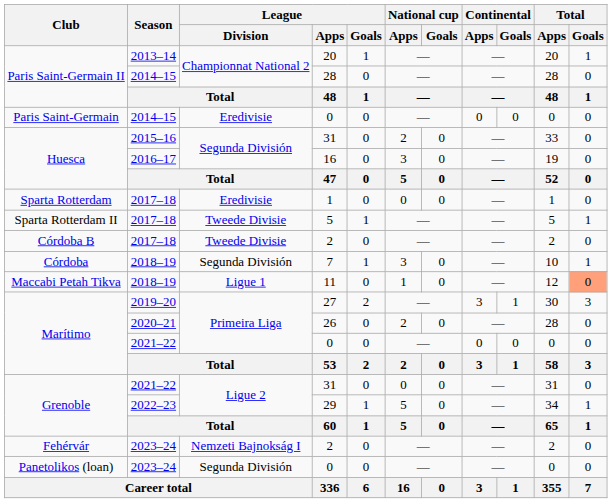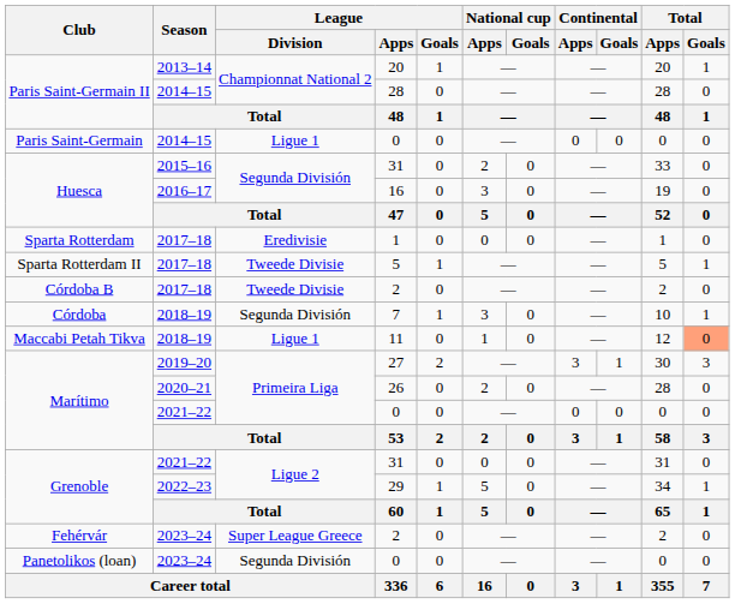 <table class="wikitable" style="text-align:center">
 <tr>
 <th rowspan="2">Club</th>
 <th rowspan="2">Season</th>
 <th colspan="3">League</th>
 <th colspan="2">National cup</th>
 <th colspan="2">Continental</th>
 <th colspan="2">Total</th>
 </tr>
 <tr>
 <th>Division</th>
 <th>Apps</th>
 <th>Goals</th>
 <th>Apps</th>
 <th>Goals</th>
 <th>Apps</th>
 <th>Goals</th>
 <th>Apps</th>
 <th>Goals</th>
 </tr>
 <tr>
 <td rowspan="3"><a href='#'>Paris Saint-Germain II</a></td>
 <td><a href='#'>2013–14</a></td>
 <td rowspan="2"><a href='#'>Championnat National 2</a></td>
 <td>20</td>
 <td>1</td>
 <td colspan="2">—</td>
 <td colspan="2">—</td>
 <td>20</td>
 <td>1</td>
 </tr>
 <tr>
 <td><a href='#'>2014–15</a></td>
 <td>28</td>
 <td>0</td>
 <td colspan="2">—</td>
 <td colspan="2">—</td>
 <td>28</td>
 <td>0</td>
 </tr>
 <tr>
 <th colspan="2">Total</th>
 <th>48</th>
 <th>1</th>
 <th colspan="2">—</th>
 <th colspan="2">—</th>
 <th>48</th>
 <th>1</th>
 </tr>
 <tr>
 <td><a href='#'>Paris Saint-Germain</a></td>
 <td><a href='#'>2014–15</a></td>
-<td><a href='#'>Eredivisie</a></td>
+<td><a href='#'>Ligue 1</a></td>
 <td>0</td>
 <td>0</td>
 <td colspan="2">—</td>
 <td>0</td>
 <td>0</td>
 <td>0</td>
 <td>0</td>
 </tr>
 <tr>
 <td rowspan="3"><a href='#'>Huesca</a></td>
 <td><a href='#'>2015–16</a></td>
 <td rowspan="2"><a href='#'>Segunda División</a></td>
 <td>31</td>
 <td>0</td>
 <td>2</td>
 <td>0</td>
 <td colspan="2">—</td>
 <td>33</td>
 <td>0</td>
 </tr>
 <tr>
 <td><a href='#'>2016–17</a></td>
 <td>16</td>
 <td>0</td>
 <td>3</td>
 <td>0</td>
 <td colspan="2">—</td>
 <td>19</td>
 <td>0</td>
 </tr>
 <tr>
 <th colspan="2">Total</th>
 <th>47</th>
 <th>0</th>
 <th>5</th>
 <th>0</th>
 <th colspan="2">—</th>
 <th>52</th>
 <th>0</th>
 </tr>
 <tr>
 <td><a href='#'>Sparta Rotterdam</a></td>
 <td><a href='#'>2017–18</a></td>
 <td><a href='#'>Eredivisie</a></td>
 <td>1</td>
 <td>0</td>
 <td>0</td>
 <td>0</td>
 <td colspan="2">—</td>
 <td>1</td>
 <td>0</td>
 </tr>
 <tr>
 <td>Sparta Rotterdam II</td>
 <td><a href='#'>2017–18</a></td>
 <td><a href='#'>Tweede Divisie</a></td>
 <td>5</td>
 <td>1</td>
 <td colspan="2">—</td>
 <td colspan="2">—</td>
 <td>5</td>
 <td>1</td>
 </tr>
 <tr>
 <td><a href='#'>Córdoba B</a></td>
 <td><a href='#'>2017–18</a></td>
 <td><a href='#'>Tweede Divisie</a></td>
 <td>2</td>
 <td>0</td>
 <td colspan="2">—</td>
 <td colspan="2">—</td>
 <td>2</td>
 <td>0</td>
 </tr>
 <tr>
 <td><a href='#'>Córdoba</a></td>
 <td><a href='#'>2018–19</a></td>
 <td>Segunda División</td>
 <td>7</td>
 <td>1</td>
 <td>3</td>
 <td>0</td>
 <td colspan="2">—</td>
 <td>10</td>
 <td>1</td>
 </tr>
 <tr>
 <td><a href='#'>Maccabi Petah Tikva</a></td>
 <td><a href='#'>2018–19</a></td>
 <td><a href='#'>Ligue 1</a></td>
 <td>11</td>
 <td>0</td>
 <td>1</td>
 <td>0</td>
 <td colspan="2">—</td>
 <td>12</td>
 <td style="background: lightsalmon;">0</td>
 </tr>
 <tr>
 <td rowspan="4"><a href='#'>Marítimo</a></td>
 <td><a href='#'>2019–20</a></td>
 <td rowspan="3"><a href='#'>Primeira Liga</a></td>
 <td>27</td>
 <td>2</td>
 <td colspan="2">—</td>
 <td>3</td>
 <td>1</td>
 <td>30</td>
 <td>3</td>
 </tr>
 <tr>
 <td><a href='#'>2020–21</a></td>
 <td>26</td>
 <td>0</td>
 <td>2</td>
 <td>0</td>
 <td colspan="2">—</td>
 <td>28</td>
 <td>0</td>
 </tr>
 <tr>
 <td><a href='#'>2021–22</a></td>
 <td>0</td>
 <td>0</td>
 <td colspan="2">—</td>
 <td>0</td>
 <td>0</td>
 <td>0</td>
 <td>0</td>
 </tr>
 <tr>
 <th colspan="2">Total</th>
 <th>53</th>
 <th>2</th>
 <th>2</th>
 <th>0</th>
 <th>3</th>
 <th>1</th>
 <th>58</th>
 <th>3</th>
 </tr>
 <tr>
 <td rowspan="3"><a href='#'>Grenoble</a></td>
 <td><a href='#'>2021–22</a></td>
 <td rowspan="2"><a href='#'>Ligue 2</a></td>
 <td>31</td>
 <td>0</td>
 <td>0</td>
 <td>0</td>
 <td colspan="2">—</td>
 <td>31</td>
 <td>0</td>
 </tr>
 <tr>
 <td><a href='#'>2022–23</a></td>
 <td>29</td>
 <td>1</td>
 <td>5</td>
 <td>0</td>
 <td colspan="2">—</td>
 <td>34</td>
 <td>1</td>
 </tr>
 <tr>
 <th colspan="2">Total</th>
 <th>60</th>
 <th>1</th>
 <th>5</th>
 <th>0</th>
 <th colspan="2">—</th>
 <th>65</th>
 <th>1</th>
 </tr>
 <tr>
 <td><a href='#'>Fehérvár</a></td>
 <td><a href='#'>2023–24</a></td>
-<td><a href='#'>Nemzeti Bajnokság I</a></td>
+<td><a href='#'>Super League Greece</a></td>
 <td>2</td>
 <td>0</td>
 <td colspan="2">—</td>
 <td colspan="2">—</td>
 <td>2</td>
 <td>0</td>
 </tr>
 <tr>
 <td><a href='#'>Panetolikos</a> (loan)</td>
 <td><a href='#'>2023–24</a></td>
 <td>Segunda División</td>
 <td>0</td>
 <td>0</td>
 <td colspan="2">—</td>
 <td colspan="2">—</td>
 <td>0</td>
 <td>0</td>
 </tr>
 <tr>
 <th colspan="3">Career total</th>
 <th>336</th>
 <th>6</th>
 <th>16</th>
 <th>0</th>
 <th>3</th>
 <th>1</th>
 <th>355</th>
 <th>7</th>
 </tr>
 </table>
